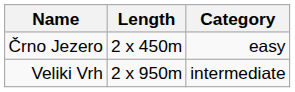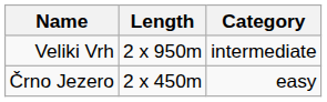 <table class="wikitable" style="font-size:95%;">
 <tr>
 <th>Name</th>
 <th>Length</th>
 <th>Category</th>
 </tr>
 <tr align=right>
+<td>Veliki Vrh</td>
+<td>2 x 950m</td>
+<td>intermediate</td>
+</tr>
+<tr align=right>
 <td>Črno Jezero</td>
 <td>2 x 450m</td>
 <td>easy</td>
 </tr>
-<tr align=right>
-<td>Veliki Vrh</td>
-<td>2 x 950m</td>
-<td>intermediate</td>
-</tr>
 </table>
